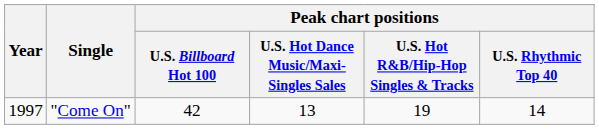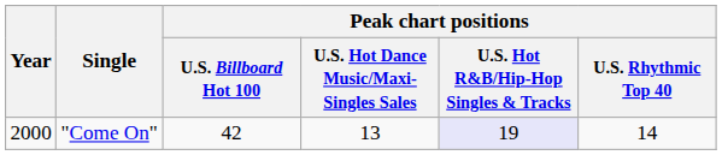 <table class="wikitable">
 <tr>
 <th rowspan="2">Year</th>
 <th rowspan="2">Single</th>
 <th colspan="4">Peak chart positions</th>
 </tr>
 <tr>
 <th width="100"><small>U.S. <a href='#'><em>Billboard</em> Hot 100</a></small></th>
 <th width="100"><small>U.S. <a href='#'>Hot Dance Music/Maxi-Singles Sales</a></small></th>
 <th width="100"><small>U.S. <a href='#'>Hot R&B/Hip-Hop Singles & Tracks</a></small></th>
 <th width="100"><small>U.S. <a href='#'>Rhythmic Top 40</a></small></th>
 </tr>
 <tr>
-<td align="center">1997</td>
+<td align="center">2000</td>
 <td align="left">"<a href='#'>Come On</a>"</td>
 <td align="center">42</td>
 <td align="center">13</td>
-<td align="center">19</td>
+<td align="center" style="background: lavender;">19</td>
 <td align="center">14</td>
 </tr>
 </table>
